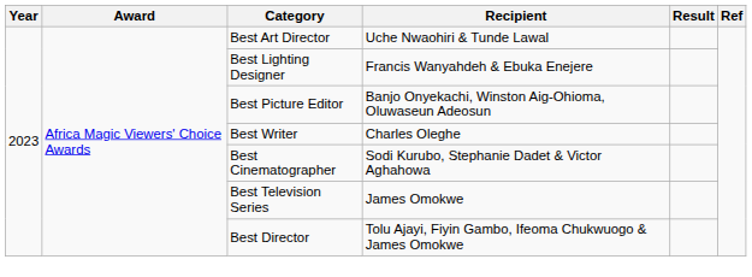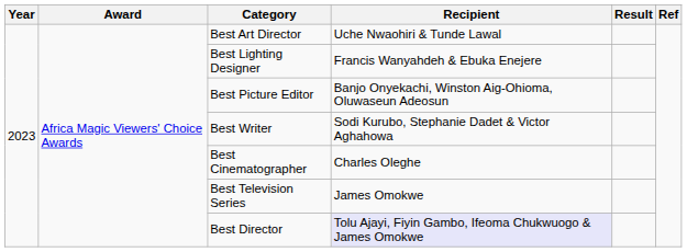 <table class="wikitable">
 <tr>
 <th>Year</th>
 <th>Award</th>
 <th>Category</th>
 <th>Recipient</th>
 <th>Result</th>
 <th>Ref</th>
 </tr>
 <tr>
 <td rowspan="7">2023</td>
 <td rowspan="7"><a href='#'>Africa Magic Viewers' Choice Awards</a></td>
 <td>Best Art Director</td>
 <td>Uche Nwaohiri & Tunde Lawal</td>
 <td></td>
 <td rowspan="7"></td>
 </tr>
 <tr>
 <td>Best Lighting Designer</td>
 <td>Francis Wanyahdeh & Ebuka Enejere</td>
 <td></td>
 </tr>
 <tr>
 <td>Best Picture Editor</td>
 <td>Banjo Onyekachi, Winston Aig-Ohioma, Oluwaseun Adeosun</td>
 <td></td>
 </tr>
 <tr>
 <td>Best Writer</td>
-<td>Charles Oleghe</td>
+<td>Sodi Kurubo, Stephanie Dadet & Victor Aghahowa</td>
 <td></td>
 </tr>
 <tr>
 <td>Best Cinematographer</td>
-<td>Sodi Kurubo, Stephanie Dadet & Victor Aghahowa</td>
+<td>Charles Oleghe</td>
 <td></td>
 </tr>
 <tr>
 <td>Best Television Series</td>
 <td>James Omokwe</td>
 <td></td>
 </tr>
 <tr>
 <td>Best Director</td>
-<td>Tolu Ajayi, Fiyin Gambo, Ifeoma Chukwuogo & James Omokwe</td>
+<td style="background: lavender;">Tolu Ajayi, Fiyin Gambo, Ifeoma Chukwuogo & James Omokwe</td>
 <td></td>
 </tr>
 </table>
